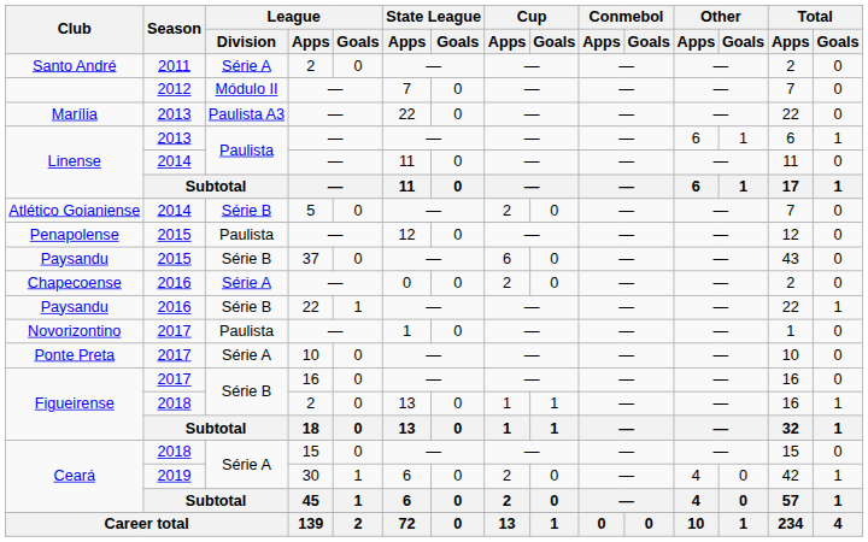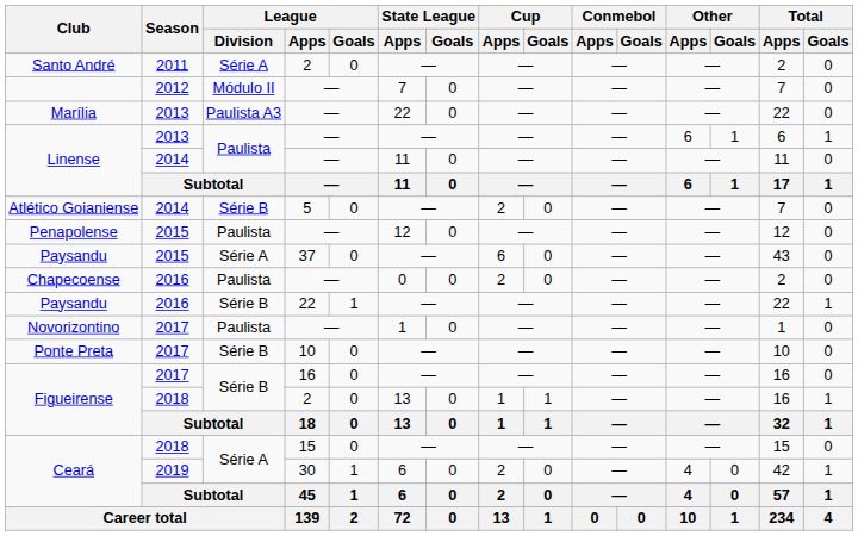 <table class="wikitable" style="text-align: center;">
 <tr>
 <th rowspan="2">Club</th>
 <th rowspan="2">Season</th>
 <th colspan="3">League</th>
 <th colspan="2">State League</th>
 <th colspan="2">Cup</th>
 <th colspan="2">Conmebol</th>
 <th colspan="2">Other</th>
 <th colspan="2">Total</th>
 </tr>
 <tr>
 <th>Division</th>
 <th>Apps</th>
 <th>Goals</th>
 <th>Apps</th>
 <th>Goals</th>
 <th>Apps</th>
 <th>Goals</th>
 <th>Apps</th>
 <th>Goals</th>
 <th>Apps</th>
 <th>Goals</th>
 <th>Apps</th>
 <th>Goals</th>
 </tr>
 <tr>
 <td valign="center"><a href='#'>Santo André</a></td>
 <td><a href='#'>2011</a></td>
 <td><a href='#'>Série A</a></td>
 <td>2</td>
 <td>0</td>
 <td colspan="2">—</td>
 <td colspan="2">—</td>
 <td colspan="2">—</td>
 <td colspan="2">—</td>
 <td>2</td>
 <td>0</td>
 </tr>
 <tr>
 <td valign="center"></td>
 <td><a href='#'>2012</a></td>
 <td><a href='#'>Módulo II</a></td>
 <td colspan="2">—</td>
 <td>7</td>
 <td>0</td>
 <td colspan="2">—</td>
 <td colspan="2">—</td>
 <td colspan="2">—</td>
 <td>7</td>
 <td>0</td>
 </tr>
 <tr>
 <td valign="center"><a href='#'>Marília</a></td>
 <td><a href='#'>2013</a></td>
 <td><a href='#'>Paulista A3</a></td>
 <td colspan="2">—</td>
 <td>22</td>
 <td>0</td>
 <td colspan="2">—</td>
 <td colspan="2">—</td>
 <td colspan="2">—</td>
 <td>22</td>
 <td>0</td>
 </tr>
 <tr>
 <td rowspan=3 valign="center"><a href='#'>Linense</a></td>
 <td><a href='#'>2013</a></td>
 <td rowspan=2><a href='#'>Paulista</a></td>
 <td colspan="2">—</td>
 <td colspan="2">—</td>
 <td colspan="2">—</td>
 <td colspan="2">—</td>
 <td>6</td>
 <td>1</td>
 <td>6</td>
 <td>1</td>
 </tr>
 <tr>
 <td><a href='#'>2014</a></td>
 <td colspan="2">—</td>
 <td>11</td>
 <td>0</td>
 <td colspan="2">—</td>
 <td colspan="2">—</td>
 <td colspan="2">—</td>
 <td>11</td>
 <td>0</td>
 </tr>
 <tr>
 <th colspan="2">Subtotal</th>
 <th colspan="2">—</th>
 <th>11</th>
 <th>0</th>
 <th colspan="2">—</th>
 <th colspan="2">—</th>
 <th>6</th>
 <th>1</th>
 <th>17</th>
 <th>1</th>
 </tr>
 <tr>
 <td valign="center"><a href='#'>Atlético Goianiense</a></td>
 <td><a href='#'>2014</a></td>
 <td><a href='#'>Série B</a></td>
 <td>5</td>
 <td>0</td>
 <td colspan="2">—</td>
 <td>2</td>
 <td>0</td>
 <td colspan="2">—</td>
 <td colspan="2">—</td>
 <td>7</td>
 <td>0</td>
 </tr>
 <tr>
 <td valign="center"><a href='#'>Penapolense</a></td>
 <td><a href='#'>2015</a></td>
 <td>Paulista</td>
 <td colspan="2">—</td>
 <td>12</td>
 <td>0</td>
 <td colspan="2">—</td>
 <td colspan="2">—</td>
 <td colspan="2">—</td>
 <td>12</td>
 <td>0</td>
 </tr>
 <tr>
 <td valign="center"><a href='#'>Paysandu</a></td>
 <td><a href='#'>2015</a></td>
-<td>Série B</td>
+<td>Série A</td>
 <td>37</td>
 <td>0</td>
 <td colspan="2">—</td>
 <td>6</td>
 <td>0</td>
 <td colspan="2">—</td>
 <td colspan="2">—</td>
 <td>43</td>
 <td>0</td>
 </tr>
 <tr>
 <td valign="center"><a href='#'>Chapecoense</a></td>
 <td><a href='#'>2016</a></td>
-<td><a href='#'>Série A</a></td>
+<td>Paulista</td>
 <td colspan="2">—</td>
 <td>0</td>
 <td>0</td>
 <td>2</td>
 <td>0</td>
 <td colspan="2">—</td>
 <td colspan="2">—</td>
 <td>2</td>
 <td>0</td>
 </tr>
 <tr>
 <td valign="center"><a href='#'>Paysandu</a></td>
 <td><a href='#'>2016</a></td>
 <td>Série B</td>
 <td>22</td>
 <td>1</td>
 <td colspan="2">—</td>
 <td colspan="2">—</td>
 <td colspan="2">—</td>
 <td colspan="2">—</td>
 <td>22</td>
 <td>1</td>
 </tr>
 <tr>
 <td valign="center"><a href='#'>Novorizontino</a></td>
 <td><a href='#'>2017</a></td>
 <td>Paulista</td>
 <td colspan="2">—</td>
 <td>1</td>
 <td>0</td>
 <td colspan="2">—</td>
 <td colspan="2">—</td>
 <td colspan="2">—</td>
 <td>1</td>
 <td>0</td>
 </tr>
 <tr>
 <td valign="center"><a href='#'>Ponte Preta</a></td>
 <td><a href='#'>2017</a></td>
-<td>Série A</td>
+<td>Série B</td>
 <td>10</td>
 <td>0</td>
 <td colspan="2">—</td>
 <td colspan="2">—</td>
 <td colspan="2">—</td>
 <td colspan="2">—</td>
 <td>10</td>
 <td>0</td>
 </tr>
 <tr>
 <td rowspan="3" valign="center"><a href='#'>Figueirense</a></td>
 <td><a href='#'>2017</a></td>
 <td rowspan="2">Série B</td>
 <td>16</td>
 <td>0</td>
 <td colspan="2">—</td>
 <td colspan="2">—</td>
 <td colspan="2">—</td>
 <td colspan="2">—</td>
 <td>16</td>
 <td>0</td>
 </tr>
 <tr>
 <td><a href='#'>2018</a></td>
 <td>2</td>
 <td>0</td>
 <td>13</td>
 <td>0</td>
 <td>1</td>
 <td>1</td>
 <td colspan="2">—</td>
 <td colspan="2">—</td>
 <td>16</td>
 <td>1</td>
 </tr>
 <tr>
 <th colspan="2">Subtotal</th>
 <th>18</th>
 <th>0</th>
 <th>13</th>
 <th>0</th>
 <th>1</th>
 <th>1</th>
 <th colspan="2">—</th>
 <th colspan="2">—</th>
 <th>32</th>
 <th>1</th>
 </tr>
 <tr>
 <td rowspan="3" valign="center"><a href='#'>Ceará</a></td>
 <td><a href='#'>2018</a></td>
 <td rowspan="2">Série A</td>
 <td>15</td>
 <td>0</td>
 <td colspan="2">—</td>
 <td colspan="2">—</td>
 <td colspan="2">—</td>
 <td colspan="2">—</td>
 <td>15</td>
 <td>0</td>
 </tr>
 <tr>
 <td><a href='#'>2019</a></td>
 <td>30</td>
 <td>1</td>
 <td>6</td>
 <td>0</td>
 <td>2</td>
 <td>0</td>
 <td colspan="2">—</td>
 <td>4</td>
 <td>0</td>
 <td>42</td>
 <td>1</td>
 </tr>
 <tr>
 <th colspan="2">Subtotal</th>
 <th>45</th>
 <th>1</th>
 <th>6</th>
 <th>0</th>
 <th>2</th>
 <th>0</th>
 <th colspan="2">—</th>
 <th>4</th>
 <th>0</th>
 <th>57</th>
 <th>1</th>
 </tr>
 <tr>
 <th colspan="3"><strong>Career total</strong></th>
 <th>139</th>
 <th>2</th>
 <th>72</th>
 <th>0</th>
 <th>13</th>
 <th>1</th>
 <th>0</th>
 <th>0</th>
 <th>10</th>
 <th>1</th>
 <th>234</th>
 <th>4</th>
 </tr>
 </table>
